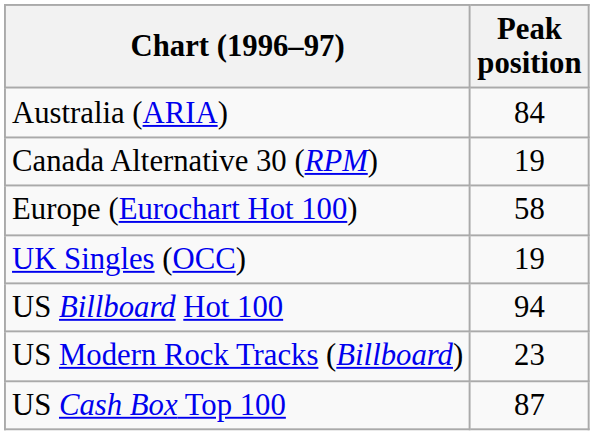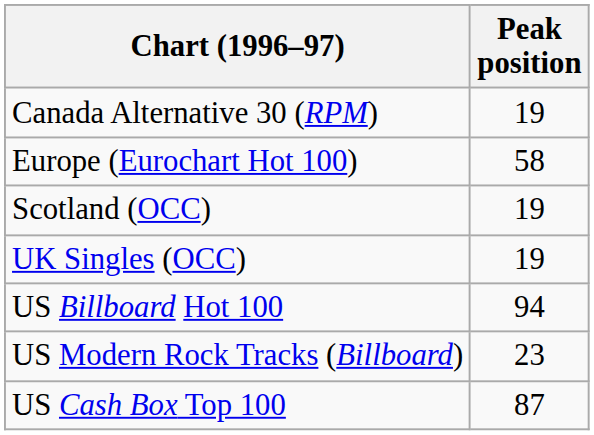 <table class="wikitable sortable">
 <tr>
 <th>Chart (1996–97)</th>
 <th>Peak<br>position</th>
-</tr>
-<tr>
-<td>Australia (<a href='#'>ARIA</a>)</td>
-<td align="center">84</td>
 </tr>
 <tr>
 <td>Canada Alternative 30 (<a href='#'><em>RPM</em></a>)</td>
 <td align="center">19</td>
 </tr>
 <tr>
 <td>Europe (<a href='#'>Eurochart Hot 100</a>)</td>
 <td align="center">58</td>
+</tr>
+<tr>
+<td>Scotland (<a href='#'>OCC</a>)</td>
+<td align="center">19</td>
 </tr>
 <tr>
 <td><a href='#'>UK Singles</a> (<a href='#'>OCC</a>)</td>
 <td align="center">19</td>
 </tr>
 <tr>
 <td>US <em><a href='#'>Billboard</a></em> <a href='#'>Hot 100</a></td>
 <td align="center">94</td>
 </tr>
 <tr>
 <td>US <a href='#'>Modern Rock Tracks</a> (<em><a href='#'>Billboard</a></em>)</td>
 <td align="center">23</td>
 </tr>
 <tr>
 <td align="left">US <a href='#'><em>Cash Box</em> Top 100</a></td>
 <td align="center">87</td>
 </tr>
 </table>
